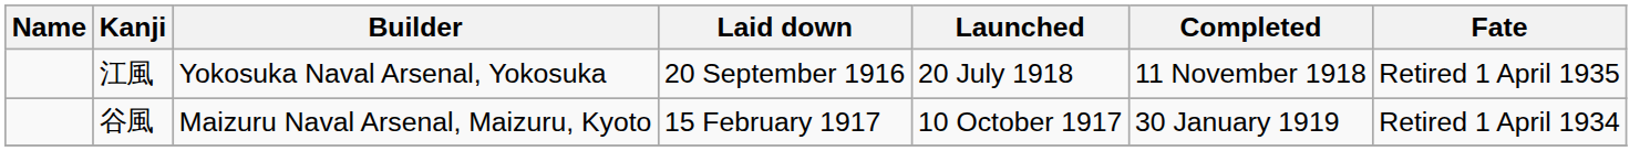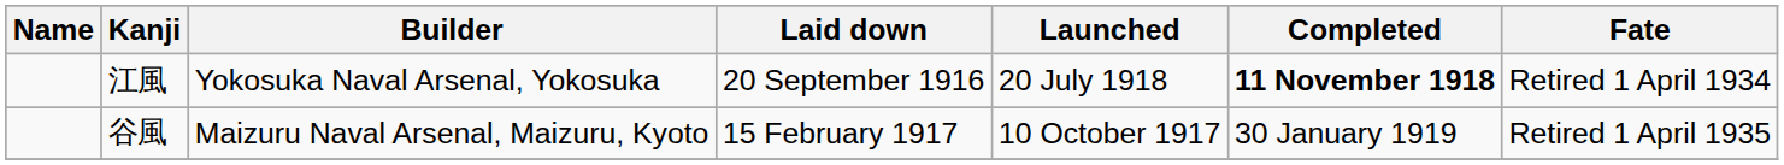 <table class="wikitable" style="font-size:90%;">
 <tr>
 <th>Name</th>
 <th>Kanji</th>
 <th>Builder</th>
 <th>Laid down</th>
 <th>Launched</th>
 <th>Completed</th>
 <th>Fate</th>
 </tr>
 <tr>
 <td></td>
 <td>江風</td>
 <td>Yokosuka Naval Arsenal, Yokosuka</td>
 <td>20 September 1916</td>
 <td>20 July 1918</td>
-<td>11 November 1918</td>
-<td>Retired 1 April 1935</td>
+<td><strong>11 November 1918</strong></td>
+<td>Retired 1 April 1934</td>
 </tr>
 <tr>
 <td></td>
 <td>谷風</td>
 <td>Maizuru Naval Arsenal, Maizuru, Kyoto</td>
 <td>15 February 1917</td>
 <td>10 October 1917</td>
 <td>30 January 1919</td>
-<td>Retired 1 April 1934</td>
+<td>Retired 1 April 1935</td>
 </tr>
 <tr>
 </tr>
 </table>
